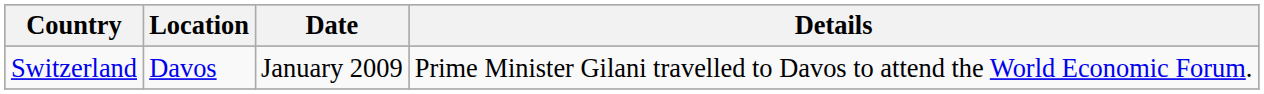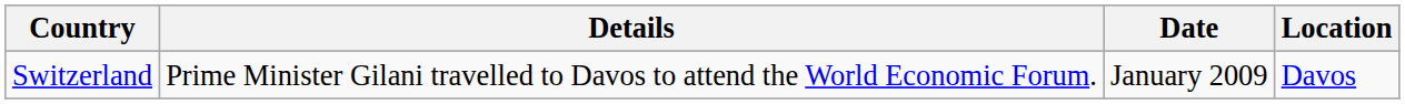 <table class="wikitable sortable">
 <tr>
 <th>Country</th>
+<th>Details</th>
+<th>Date</th>
 <th>Location</th>
-<th>Date</th>
-<th>Details</th>
 </tr>
 <tr>
 <td> <a href='#'>Switzerland</a></td>
+<td>Prime Minister Gilani travelled to Davos to attend the <a href='#'>World Economic Forum</a>.</td>
+<td>January 2009</td>
 <td><a href='#'>Davos</a></td>
-<td>January 2009</td>
-<td>Prime Minister Gilani travelled to Davos to attend the <a href='#'>World Economic Forum</a>.</td>
 </tr>
 </table>
